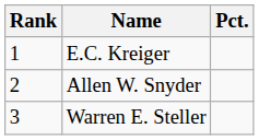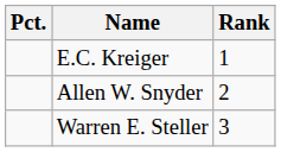 <table class="wikitable">
 <tr>
+<th>Pct.</th>
+<th>Name</th>
 <th>Rank</th>
-<th>Name</th>
-<th>Pct.</th>
 </tr>
 <tr>
+<td></td>
+<td>E.C. Kreiger</td>
 <td>1</td>
-<td>E.C. Kreiger</td>
-<td></td>
 </tr>
 <tr>
+<td></td>
+<td>Allen W. Snyder</td>
 <td>2</td>
-<td>Allen W. Snyder</td>
-<td></td>
 </tr>
 <tr>
+<td></td>
+<td>Warren E. Steller</td>
 <td>3</td>
-<td>Warren E. Steller</td>
-<td></td>
 </tr>
 </table>
